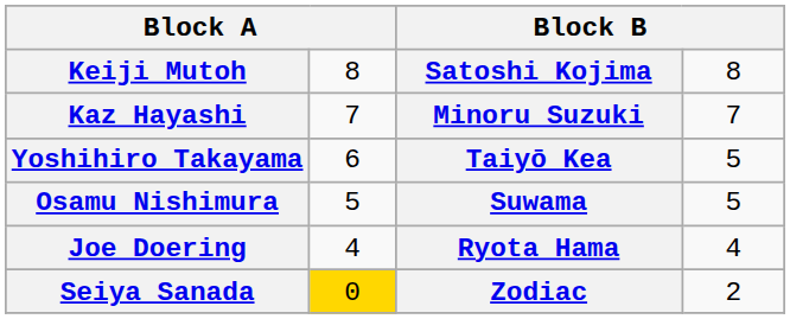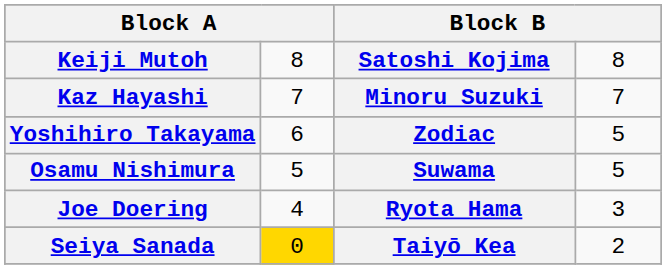 <table class="wikitable" style="margin: 1em auto 1em auto;text-align:center">
 <tr>
 <th colspan="2" style="width:50%">Block A</th>
 <th colspan="2" style="width:50%">Block B</th>
 </tr>
 <tr>
 <th><a href='#'>Keiji Mutoh</a></th>
 <td style="width:35px">8</td>
 <th><a href='#'>Satoshi Kojima</a></th>
 <td style="width:35px">8</td>
 </tr>
 <tr>
 <th><a href='#'>Kaz Hayashi</a></th>
 <td>7</td>
 <th><a href='#'>Minoru Suzuki</a></th>
 <td>7</td>
 </tr>
 <tr>
 <th><a href='#'>Yoshihiro Takayama</a></th>
 <td>6</td>
-<th><a href='#'>Taiyō Kea</a></th>
+<th><a href='#'>Zodiac</a></th>
 <td>5</td>
 </tr>
 <tr>
 <th><a href='#'>Osamu Nishimura</a></th>
 <td>5</td>
 <th><a href='#'>Suwama</a></th>
 <td>5</td>
 </tr>
 <tr>
 <th><a href='#'>Joe Doering</a></th>
 <td>4</td>
 <th><a href='#'>Ryota Hama</a></th>
-<td>4</td>
+<td>3</td>
 </tr>
 <tr>
 <th><a href='#'>Seiya Sanada</a></th>
 <td style="background: gold;">0</td>
-<th><a href='#'>Zodiac</a></th>
+<th><a href='#'>Taiyō Kea</a></th>
 <td>2</td>
 </tr>
 </table>
